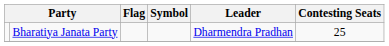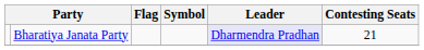 <table class="wikitable" style="text-align:center">
 <tr>
 <th colspan="2">Party</th>
 <th>Flag</th>
 <th>Symbol</th>
 <th>Leader</th>
 <th>Contesting Seats</th>
 </tr>
 <tr>
 <td></td>
 <td><a href='#'>Bharatiya Janata Party</a></td>
 <td></td>
 <td></td>
-<td><a href='#'>Dharmendra Pradhan</a></td>
-<td>25</td>
+<td style="background: lavender;"><a href='#'>Dharmendra Pradhan</a></td>
+<td>21</td>
 </tr>
 <tr>
 </tr>
 </table>
